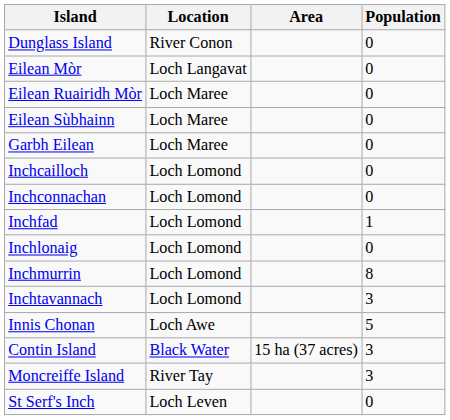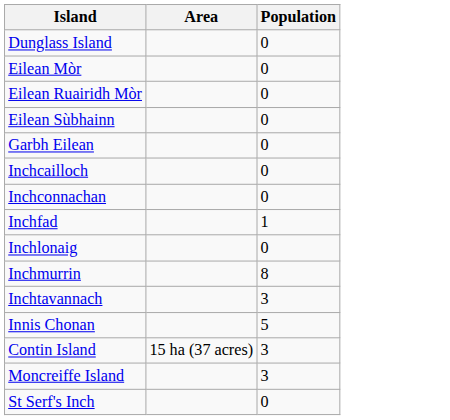 <table class="wikitable sortable">
 <tr>
 <th>Island</th>
-<th>Location</th>
 <th>Area</th>
 <th>Population</th>
 </tr>
 <tr>
 <td><a href='#'>Dunglass Island</a></td>
-<td>River Conon</td>
 <td></td>
 <td>0</td>
 </tr>
 <tr>
 <td><a href='#'>Eilean Mòr</a></td>
-<td>Loch Langavat</td>
 <td></td>
 <td>0</td>
 </tr>
 <tr>
 <td><a href='#'>Eilean Ruairidh Mòr</a></td>
-<td>Loch Maree</td>
 <td></td>
 <td>0</td>
 </tr>
 <tr>
 <td><a href='#'>Eilean Sùbhainn</a></td>
-<td>Loch Maree</td>
 <td></td>
 <td>0</td>
 </tr>
 <tr>
 <td><a href='#'>Garbh Eilean</a></td>
-<td>Loch Maree</td>
 <td></td>
 <td>0</td>
 </tr>
 <tr>
 <td><a href='#'>Inchcailloch</a></td>
-<td>Loch Lomond</td>
 <td></td>
 <td>0</td>
 </tr>
 <tr>
 <td><a href='#'>Inchconnachan</a></td>
-<td>Loch Lomond</td>
 <td></td>
 <td>0</td>
 </tr>
 <tr>
 <td><a href='#'>Inchfad</a></td>
-<td>Loch Lomond</td>
 <td></td>
 <td>1</td>
 </tr>
 <tr>
 <td><a href='#'>Inchlonaig</a></td>
-<td>Loch Lomond</td>
 <td></td>
 <td>0</td>
 </tr>
 <tr>
 <td><a href='#'>Inchmurrin</a></td>
-<td>Loch Lomond</td>
 <td></td>
 <td>8</td>
 </tr>
 <tr>
 <td><a href='#'>Inchtavannach</a></td>
-<td>Loch Lomond</td>
 <td></td>
 <td>3</td>
 </tr>
 <tr>
 <td><a href='#'>Innis Chonan</a></td>
-<td>Loch Awe</td>
 <td></td>
 <td>5</td>
 </tr>
 <tr>
 <td><a href='#'>Contin Island</a></td>
-<td><a href='#'>Black Water</a></td>
 <td>15 ha (37 acres)</td>
 <td>3</td>
 </tr>
 <tr>
 <td><a href='#'>Moncreiffe Island</a></td>
-<td>River Tay</td>
 <td></td>
 <td>3</td>
 </tr>
 <tr>
 <td><a href='#'>St Serf's Inch</a></td>
-<td>Loch Leven</td>
 <td></td>
 <td>0</td>
 </tr>
 </table>
